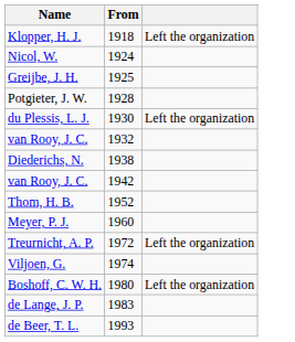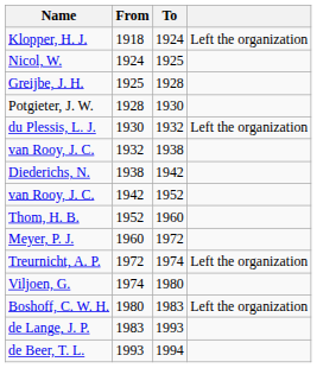 <table class="sortable wikitable">
 <tr>
 <th align="center">Name</th>
 <th align="center">From</th>
+<th align="center">To</th>
 <th align="center"></th>
 </tr>
 <tr>
 <td><a href='#'>Klopper, H. J.</a></td>
 <td>1918</td>
+<td>1924</td>
 <td>Left the organization</td>
 </tr>
 <tr>
 <td><a href='#'>Nicol, W.</a></td>
 <td>1924</td>
+<td>1925</td>
 <td></td>
 </tr>
 <tr>
 <td><a href='#'>Greijbe, J. H.</a></td>
 <td>1925</td>
+<td>1928</td>
 <td></td>
 </tr>
 <tr>
 <td>Potgieter, J. W.</td>
 <td>1928</td>
+<td>1930</td>
 <td></td>
 </tr>
 <tr>
 <td><a href='#'>du Plessis, L. J.</a></td>
 <td>1930</td>
+<td>1932</td>
 <td>Left the organization</td>
 </tr>
 <tr>
 <td><a href='#'>van Rooy, J. C.</a></td>
 <td>1932</td>
+<td>1938</td>
 <td></td>
 </tr>
 <tr>
 <td><a href='#'>Diederichs, N.</a></td>
 <td>1938</td>
+<td>1942</td>
 <td></td>
 </tr>
 <tr>
 <td><a href='#'>van Rooy, J. C.</a></td>
 <td>1942</td>
+<td>1952</td>
 <td></td>
 </tr>
 <tr>
 <td><a href='#'>Thom, H. B.</a></td>
 <td>1952</td>
+<td>1960</td>
 <td></td>
 </tr>
 <tr>
 <td><a href='#'>Meyer, P. J.</a></td>
 <td>1960</td>
+<td>1972</td>
 <td></td>
 </tr>
 <tr>
 <td><a href='#'>Treurnicht, A. P.</a></td>
 <td>1972</td>
+<td>1974</td>
 <td>Left the organization</td>
 </tr>
 <tr>
 <td><a href='#'>Viljoen, G.</a></td>
 <td>1974</td>
+<td>1980</td>
 <td></td>
 </tr>
 <tr>
 <td><a href='#'>Boshoff, C. W. H.</a></td>
 <td>1980</td>
+<td>1983</td>
 <td>Left the organization</td>
 </tr>
 <tr>
 <td><a href='#'>de Lange, J. P.</a></td>
 <td>1983</td>
+<td>1993</td>
 <td></td>
 </tr>
 <tr>
 <td><a href='#'>de Beer, T. L.</a></td>
 <td>1993</td>
+<td>1994</td>
 <td></td>
 </tr>
 </table>
